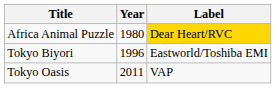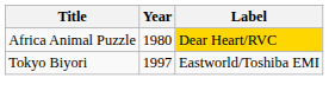 <table class="wikitable">
 <tr>
 <th>Title</th>
 <th>Year</th>
 <th>Label</th>
 </tr>
 <tr>
 <td>Africa Animal Puzzle</td>
 <td>1980</td>
 <td style="background: gold;">Dear Heart/RVC</td>
 </tr>
 <tr>
 <td>Tokyo Biyori</td>
-<td>1996</td>
+<td>1997</td>
 <td>Eastworld/Toshiba EMI</td>
 </tr>
-<tr>
-<td>Tokyo Oasis</td>
-<td>2011</td>
-<td>VAP</td>
-</tr>
 </table>
